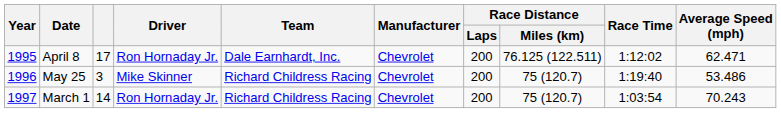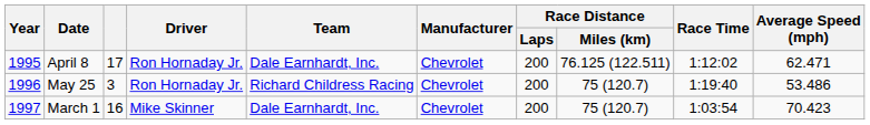 <table class="wikitable" style="font-size: 95%;">
 <tr>
 <th rowspan="2">Year</th>
 <th rowspan="2">Date</th>
 <th rowspan="2"></th>
 <th rowspan="2">Driver</th>
 <th rowspan="2">Team</th>
 <th rowspan="2">Manufacturer</th>
 <th colspan="2">Race Distance</th>
 <th rowspan="2">Race Time</th>
 <th rowspan="2">Average Speed<br>(mph)</th>
 </tr>
 <tr>
 <th>Laps</th>
 <th>Miles (km)</th>
 </tr>
 <tr>
 <td><a href='#'>1995</a></td>
 <td>April 8</td>
 <td>17</td>
 <td><a href='#'>Ron Hornaday Jr.</a></td>
 <td><a href='#'>Dale Earnhardt, Inc.</a></td>
 <td><a href='#'>Chevrolet</a></td>
 <td align="center">200</td>
 <td align="center">76.125 (122.511)</td>
 <td align="center">1:12:02</td>
 <td align="center">62.471</td>
 </tr>
 <tr>
 <td><a href='#'>1996</a></td>
 <td>May 25</td>
 <td>3</td>
-<td><a href='#'>Mike Skinner</a></td>
+<td><a href='#'>Ron Hornaday Jr.</a></td>
 <td><a href='#'>Richard Childress Racing</a></td>
 <td><a href='#'>Chevrolet</a></td>
 <td align="center">200</td>
 <td align="center">75 (120.7)</td>
 <td align="center">1:19:40</td>
 <td align="center">53.486</td>
 </tr>
 <tr>
 <td><a href='#'>1997</a></td>
 <td>March 1</td>
-<td>14</td>
-<td><a href='#'>Ron Hornaday Jr.</a></td>
-<td><a href='#'>Richard Childress Racing</a></td>
+<td>16</td>
+<td><a href='#'>Mike Skinner</a></td>
+<td><a href='#'>Dale Earnhardt, Inc.</a></td>
 <td><a href='#'>Chevrolet</a></td>
 <td align="center">200</td>
 <td align="center">75 (120.7)</td>
 <td align="center">1:03:54</td>
-<td align="center">70.243</td>
+<td align="center">70.423</td>
 </tr>
 </table>
